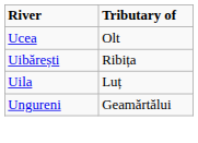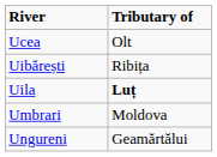 <table class="wikitable">
 <tr>
 <td width="100pt"><strong>River</strong></td>
 <td width="100pt"><strong>Tributary of</strong></td>
 </tr>
 <tr>
 <td><a href='#'>Ucea</a></td>
 <td>Olt</td>
 </tr>
 <tr>
 <td><a href='#'>Uibărești</a></td>
 <td>Ribița</td>
 </tr>
 <tr>
 <td><a href='#'>Uila</a></td>
-<td>Luț</td>
+<td><strong>Luț</strong></td>
+</tr>
+<tr>
+<td><a href='#'>Umbrari</a></td>
+<td>Moldova</td>
 </tr>
 <tr>
 <td><a href='#'>Ungureni</a></td>
 <td>Geamărtălui</td>
 </tr>
 </table>
